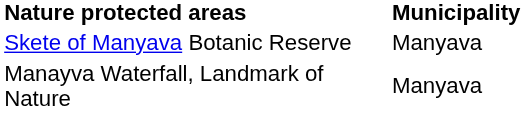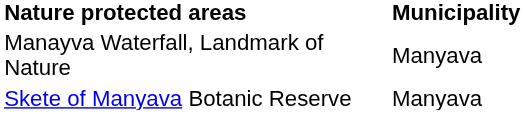 <table class=toccolours>
 <tr align=left>
 <th style="width:275px;">Nature protected areas</th>
 <th>Municipality</th>
 </tr>
 <tr>
+<td>Manayva Waterfall, Landmark of Nature</td>
+<td>Manyava</td>
+</tr>
+<tr>
 <td><a href='#'>Skete of Manyava</a> Botanic Reserve</td>
 <td>Manyava</td>
 </tr>
-<tr>
-<td>Manayva Waterfall, Landmark of Nature</td>
-<td>Manyava</td>
-</tr>
 </table>
